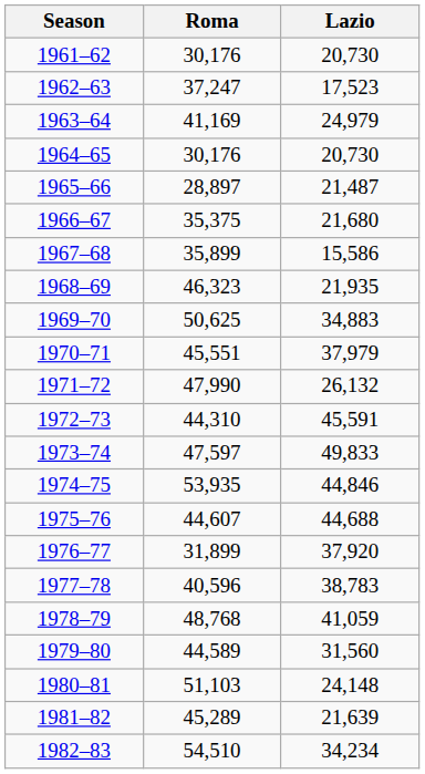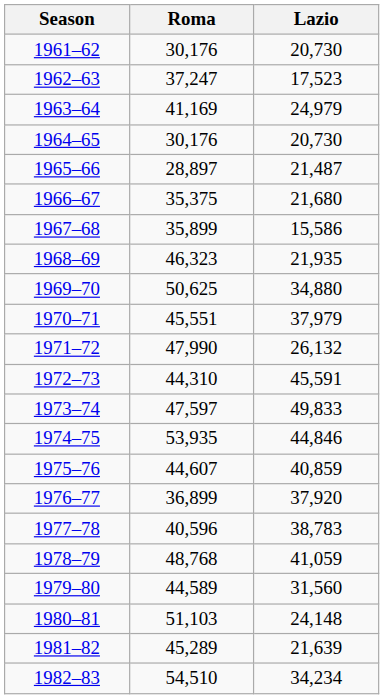 <table class="wikitable" style="text-align:center">
 <tr>
 <th width=20%>Season</th>
 <th width=20%>Roma</th>
 <th width=20%>Lazio</th>
 </tr>
 <tr>
 <td><a href='#'>1961–62</a></td>
 <td>30,176</td>
 <td>20,730</td>
 </tr>
 <tr>
 <td><a href='#'>1962–63</a></td>
 <td>37,247</td>
 <td>17,523</td>
 </tr>
 <tr>
 <td><a href='#'>1963–64</a></td>
 <td>41,169</td>
 <td>24,979</td>
 </tr>
 <tr>
 <td><a href='#'>1964–65</a></td>
 <td>30,176</td>
 <td>20,730</td>
 </tr>
 <tr>
 <td><a href='#'>1965–66</a></td>
 <td>28,897</td>
 <td>21,487</td>
 </tr>
 <tr>
 <td><a href='#'>1966–67</a></td>
 <td>35,375</td>
 <td>21,680</td>
 </tr>
 <tr>
 <td><a href='#'>1967–68</a></td>
 <td>35,899</td>
 <td>15,586</td>
 </tr>
 <tr>
 <td><a href='#'>1968–69</a></td>
 <td>46,323</td>
 <td>21,935</td>
 </tr>
 <tr>
 <td><a href='#'>1969–70</a></td>
 <td>50,625</td>
-<td>34,883</td>
+<td>34,880</td>
 </tr>
 <tr>
 <td><a href='#'>1970–71</a></td>
 <td>45,551</td>
 <td>37,979</td>
 </tr>
 <tr>
 <td><a href='#'>1971–72</a></td>
 <td>47,990</td>
 <td>26,132</td>
 </tr>
 <tr>
 <td><a href='#'>1972–73</a></td>
 <td>44,310</td>
 <td>45,591</td>
 </tr>
 <tr>
 <td><a href='#'>1973–74</a></td>
 <td>47,597</td>
 <td>49,833</td>
 </tr>
 <tr>
 <td><a href='#'>1974–75</a></td>
 <td>53,935</td>
 <td>44,846</td>
 </tr>
 <tr>
 <td><a href='#'>1975–76</a></td>
 <td>44,607</td>
-<td>44,688</td>
+<td>40,859</td>
 </tr>
 <tr>
 <td><a href='#'>1976–77</a></td>
-<td>31,899</td>
+<td>36,899</td>
 <td>37,920</td>
 </tr>
 <tr>
 <td><a href='#'>1977–78</a></td>
 <td>40,596</td>
 <td>38,783</td>
 </tr>
 <tr>
 <td><a href='#'>1978–79</a></td>
 <td>48,768</td>
 <td>41,059</td>
 </tr>
 <tr>
 <td><a href='#'>1979–80</a></td>
 <td>44,589</td>
 <td>31,560</td>
 </tr>
 <tr>
 <td><a href='#'>1980–81</a></td>
 <td>51,103</td>
 <td>24,148</td>
 </tr>
 <tr>
 <td><a href='#'>1981–82</a></td>
 <td>45,289</td>
 <td>21,639</td>
 </tr>
 <tr>
 <td><a href='#'>1982–83</a></td>
 <td>54,510</td>
 <td>34,234</td>
 </tr>
 </table>
